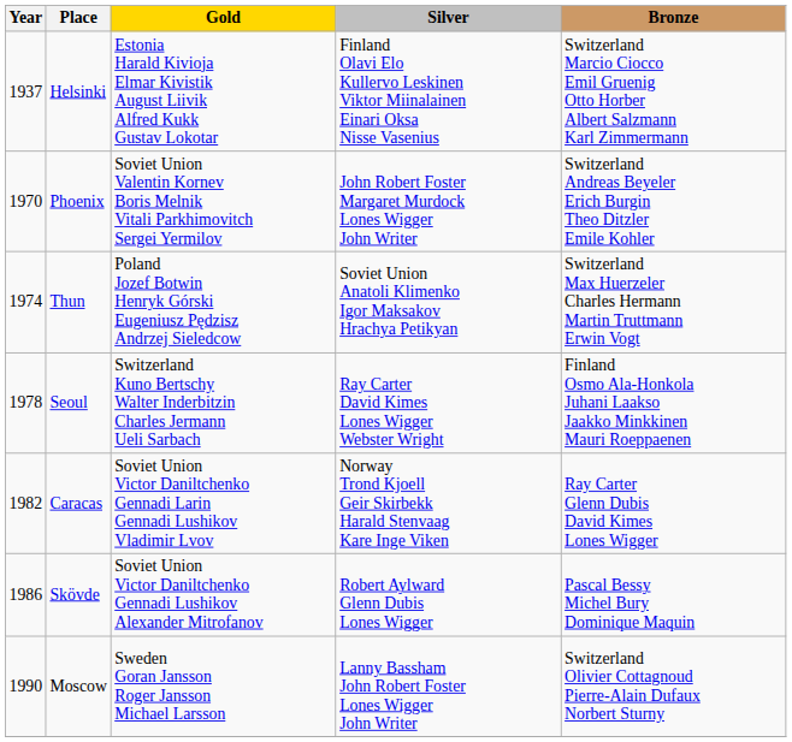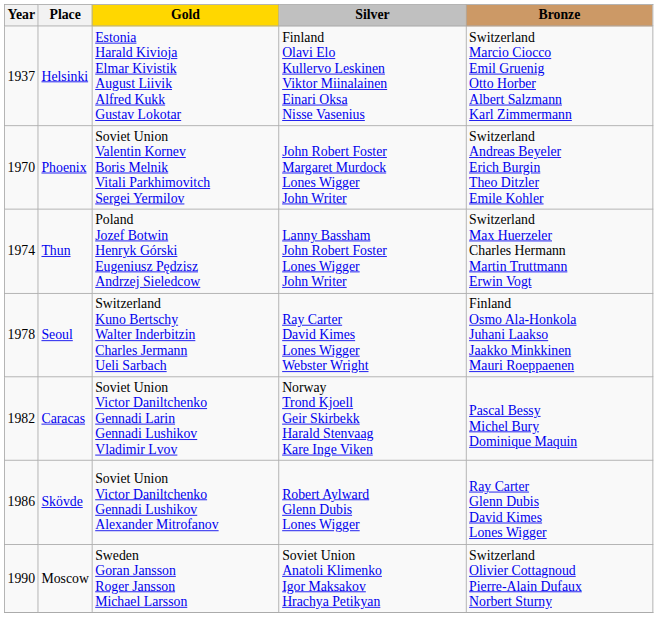 <table class="wikitable">
 <tr>
 <th>Year</th>
 <th>Place</th>
 <th style="background:gold"    width="210">Gold</th>
 <th style="background:silver"  width="210">Silver</th>
 <th style="background:#cc9966" width="210">Bronze</th>
 </tr>
 <tr>
 <td>1937</td>
 <td> <a href='#'>Helsinki</a></td>
 <td> <a href='#'>Estonia</a><br><a href='#'>Harald Kivioja</a><br><a href='#'>Elmar Kivistik</a><br><a href='#'>August Liivik</a><br><a href='#'>Alfred Kukk</a><br><a href='#'>Gustav Lokotar</a></td>
 <td> Finland<br><a href='#'>Olavi Elo</a><br><a href='#'>Kullervo Leskinen</a><br><a href='#'>Viktor Miinalainen</a><br><a href='#'>Einari Oksa</a><br><a href='#'>Nisse Vasenius</a></td>
 <td> Switzerland<br><a href='#'>Marcio Ciocco</a><br><a href='#'>Emil Gruenig</a><br><a href='#'>Otto Horber</a><br><a href='#'>Albert Salzmann</a><br><a href='#'>Karl Zimmermann</a></td>
 </tr>
 <tr>
 <td>1970</td>
 <td> <a href='#'>Phoenix</a></td>
 <td> Soviet Union<br><a href='#'>Valentin Kornev</a><br><a href='#'>Boris Melnik</a><br><a href='#'>Vitali Parkhimovitch</a><br><a href='#'>Sergei Yermilov</a></td>
 <td><br><a href='#'>John Robert Foster</a><br><a href='#'>Margaret Murdock</a><br><a href='#'>Lones Wigger</a><br><a href='#'>John Writer</a></td>
 <td> Switzerland<br><a href='#'>Andreas Beyeler</a><br><a href='#'>Erich Burgin</a><br><a href='#'>Theo Ditzler</a><br><a href='#'>Emile Kohler</a></td>
 </tr>
 <tr>
 <td>1974</td>
 <td> <a href='#'>Thun</a></td>
 <td> Poland<br><a href='#'>Jozef Botwin</a><br><a href='#'>Henryk Górski</a><br><a href='#'>Eugeniusz Pędzisz</a><br><a href='#'>Andrzej Sieledcow</a></td>
-<td> Soviet Union<br><a href='#'>Anatoli Klimenko</a><br><a href='#'>Igor Maksakov</a><br><a href='#'>Hrachya Petikyan</a></td>
+<td><br><a href='#'>Lanny Bassham</a><br><a href='#'>John Robert Foster</a><br><a href='#'>Lones Wigger</a><br><a href='#'>John Writer</a></td>
 <td> Switzerland<br><a href='#'>Max Huerzeler</a><br>Charles Hermann<br><a href='#'>Martin Truttmann</a><br><a href='#'>Erwin Vogt</a></td>
 </tr>
 <tr>
 <td>1978</td>
 <td> <a href='#'>Seoul</a></td>
 <td> Switzerland<br><a href='#'>Kuno Bertschy</a><br><a href='#'>Walter Inderbitzin</a><br><a href='#'>Charles Jermann</a><br><a href='#'>Ueli Sarbach</a></td>
 <td><br><a href='#'>Ray Carter</a><br><a href='#'>David Kimes</a><br><a href='#'>Lones Wigger</a><br><a href='#'>Webster Wright</a></td>
 <td> Finland<br><a href='#'>Osmo Ala-Honkola</a><br><a href='#'>Juhani Laakso</a><br><a href='#'>Jaakko Minkkinen</a><br><a href='#'>Mauri Roeppaenen</a></td>
 </tr>
 <tr>
 <td>1982</td>
 <td> <a href='#'>Caracas</a></td>
 <td> Soviet Union<br><a href='#'>Victor Daniltchenko</a><br><a href='#'>Gennadi Larin</a><br><a href='#'>Gennadi Lushikov</a><br><a href='#'>Vladimir Lvov</a></td>
 <td> Norway<br><a href='#'>Trond Kjoell</a><br><a href='#'>Geir Skirbekk</a><br><a href='#'>Harald Stenvaag</a><br><a href='#'>Kare Inge Viken</a></td>
-<td><br><a href='#'>Ray Carter</a><br><a href='#'>Glenn Dubis</a><br><a href='#'>David Kimes</a><br><a href='#'>Lones Wigger</a></td>
+<td><br><a href='#'>Pascal Bessy</a><br><a href='#'>Michel Bury</a><br><a href='#'>Dominique Maquin</a></td>
 </tr>
 <tr>
 <td>1986</td>
 <td> <a href='#'>Skövde</a></td>
 <td> Soviet Union<br><a href='#'>Victor Daniltchenko</a><br><a href='#'>Gennadi Lushikov</a><br><a href='#'>Alexander Mitrofanov</a></td>
 <td><br><a href='#'>Robert Aylward</a><br><a href='#'>Glenn Dubis</a><br><a href='#'>Lones Wigger</a></td>
-<td><br><a href='#'>Pascal Bessy</a><br><a href='#'>Michel Bury</a><br><a href='#'>Dominique Maquin</a></td>
+<td><br><a href='#'>Ray Carter</a><br><a href='#'>Glenn Dubis</a><br><a href='#'>David Kimes</a><br><a href='#'>Lones Wigger</a></td>
 </tr>
 <tr>
 <td>1990</td>
 <td> Moscow</td>
 <td> Sweden<br><a href='#'>Goran Jansson</a><br><a href='#'>Roger Jansson</a><br><a href='#'>Michael Larsson</a></td>
-<td><br><a href='#'>Lanny Bassham</a><br><a href='#'>John Robert Foster</a><br><a href='#'>Lones Wigger</a><br><a href='#'>John Writer</a></td>
+<td> Soviet Union<br><a href='#'>Anatoli Klimenko</a><br><a href='#'>Igor Maksakov</a><br><a href='#'>Hrachya Petikyan</a></td>
 <td> Switzerland<br><a href='#'>Olivier Cottagnoud</a><br><a href='#'>Pierre-Alain Dufaux</a><br><a href='#'>Norbert Sturny</a></td>
 </tr>
 <tr>
 </tr>
 </table>
